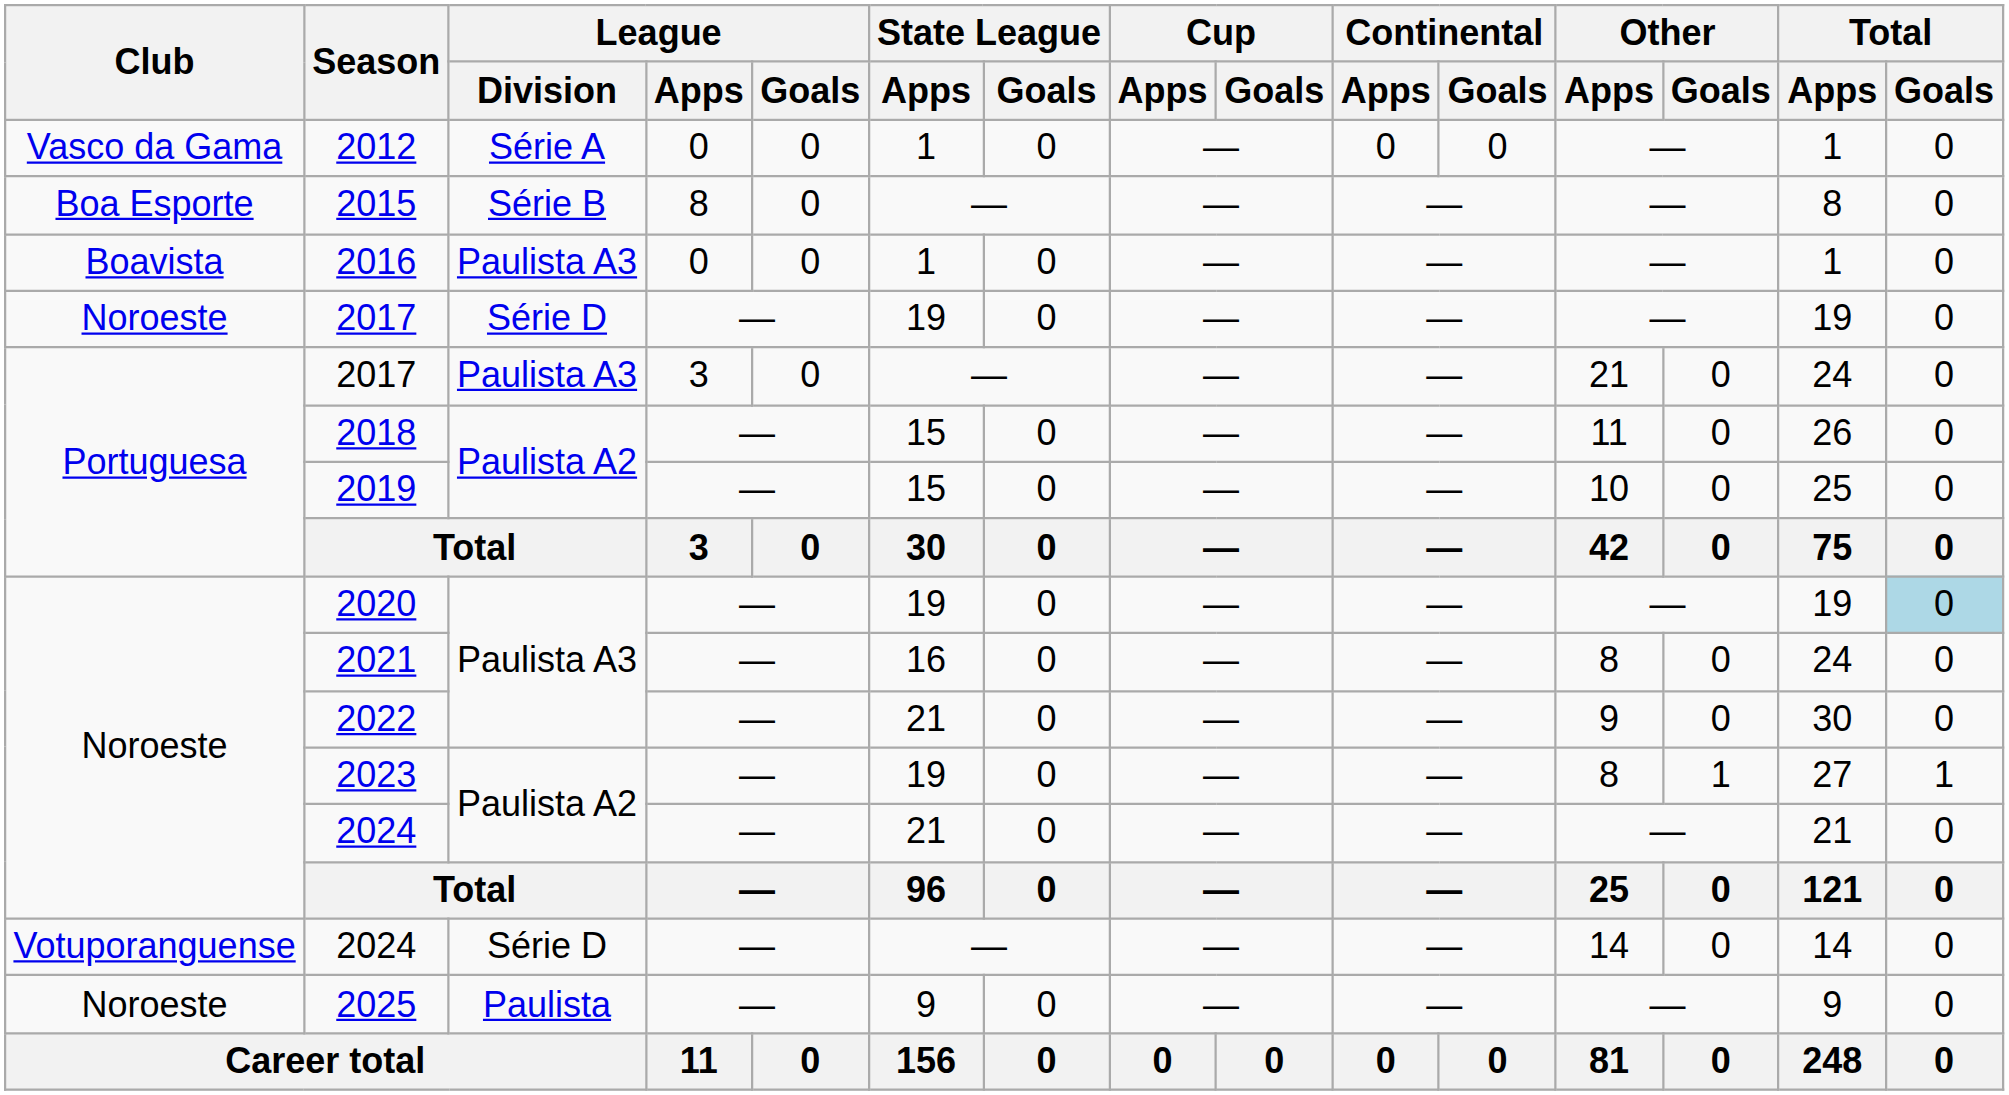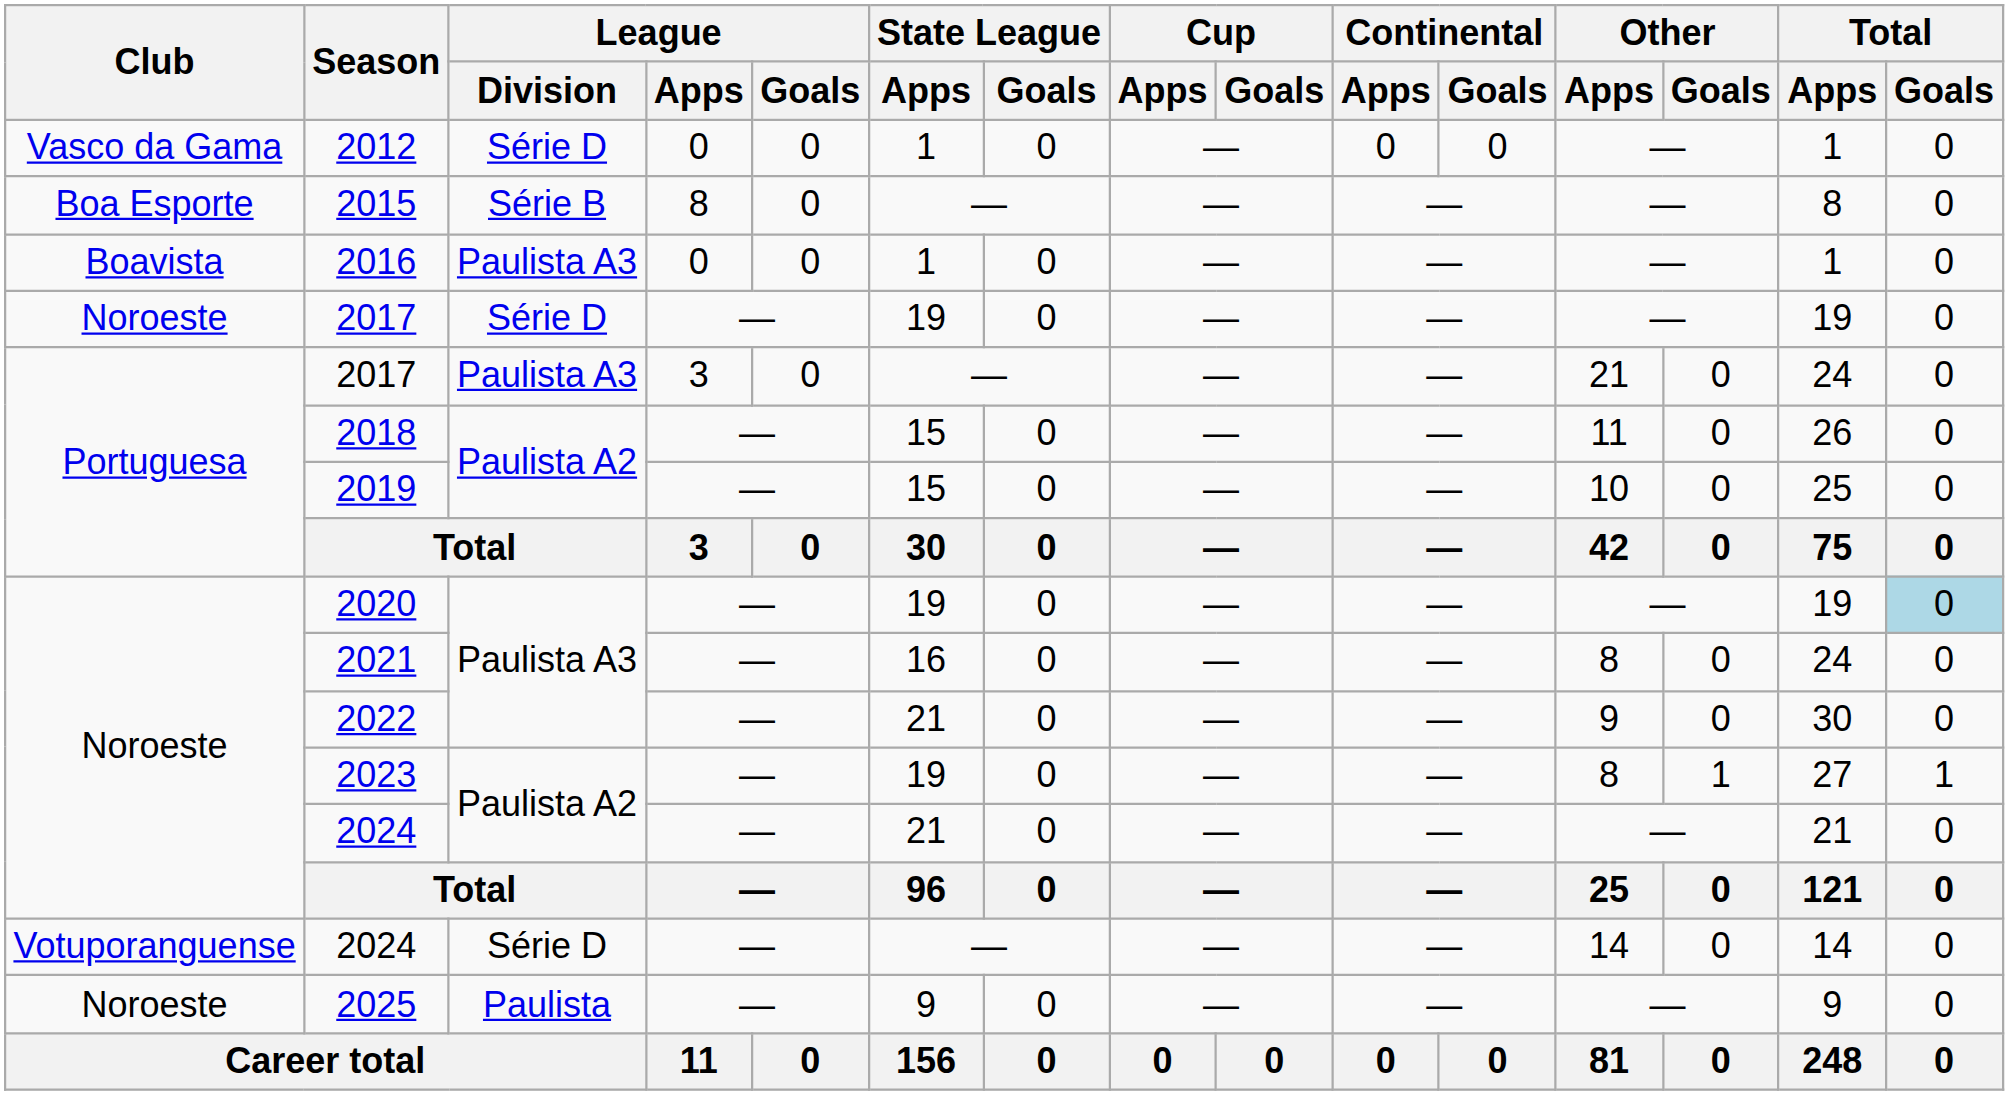 <table class="wikitable" style="text-align: center;">
 <tr>
 <th rowspan="2">Club</th>
 <th rowspan="2">Season</th>
 <th colspan="3">League</th>
 <th colspan="2">State League</th>
 <th colspan="2">Cup</th>
 <th colspan="2">Continental</th>
 <th colspan="2">Other</th>
 <th colspan="2">Total</th>
 </tr>
 <tr>
 <th>Division</th>
 <th>Apps</th>
 <th>Goals</th>
 <th>Apps</th>
 <th>Goals</th>
 <th>Apps</th>
 <th>Goals</th>
 <th>Apps</th>
 <th>Goals</th>
 <th>Apps</th>
 <th>Goals</th>
 <th>Apps</th>
 <th>Goals</th>
 </tr>
 <tr>
 <td valign="center"><a href='#'>Vasco da Gama</a></td>
 <td><a href='#'>2012</a></td>
-<td><a href='#'>Série A</a></td>
+<td><a href='#'>Série D</a></td>
 <td>0</td>
 <td>0</td>
 <td>1</td>
 <td>0</td>
 <td colspan="2">—</td>
 <td>0</td>
 <td>0</td>
 <td colspan="2">—</td>
 <td>1</td>
 <td>0</td>
 </tr>
 <tr>
 <td valign="center"><a href='#'>Boa Esporte</a></td>
 <td><a href='#'>2015</a></td>
 <td><a href='#'>Série B</a></td>
 <td>8</td>
 <td>0</td>
 <td colspan="2">—</td>
 <td colspan="2">—</td>
 <td colspan="2">—</td>
 <td colspan="2">—</td>
 <td>8</td>
 <td>0</td>
 </tr>
 <tr>
 <td valign="center"><a href='#'>Boavista</a></td>
 <td><a href='#'>2016</a></td>
 <td><a href='#'>Paulista A3</a></td>
 <td>0</td>
 <td>0</td>
 <td>1</td>
 <td>0</td>
 <td colspan="2">—</td>
 <td colspan="2">—</td>
 <td colspan="2">—</td>
 <td>1</td>
 <td>0</td>
 </tr>
 <tr>
 <td valign="center"><a href='#'>Noroeste</a></td>
 <td><a href='#'>2017</a></td>
 <td><a href='#'>Série D</a></td>
 <td colspan="2">—</td>
 <td>19</td>
 <td>0</td>
 <td colspan="2">—</td>
 <td colspan="2">—</td>
 <td colspan="2">—</td>
 <td>19</td>
 <td>0</td>
 </tr>
 <tr>
 <td rowspan="4" valign="center"><a href='#'>Portuguesa</a></td>
 <td>2017</td>
 <td><a href='#'>Paulista A3</a></td>
 <td>3</td>
 <td>0</td>
 <td colspan="2">—</td>
 <td colspan="2">—</td>
 <td colspan="2">—</td>
 <td>21</td>
 <td>0</td>
 <td>24</td>
 <td>0</td>
 </tr>
 <tr>
 <td><a href='#'>2018</a></td>
 <td rowspan="2"><a href='#'>Paulista A2</a></td>
 <td colspan="2">—</td>
 <td>15</td>
 <td>0</td>
 <td colspan="2">—</td>
 <td colspan="2">—</td>
 <td>11</td>
 <td>0</td>
 <td>26</td>
 <td>0</td>
 </tr>
 <tr>
 <td><a href='#'>2019</a></td>
 <td colspan="2">—</td>
 <td>15</td>
 <td>0</td>
 <td colspan="2">—</td>
 <td colspan="2">—</td>
 <td>10</td>
 <td>0</td>
 <td>25</td>
 <td>0</td>
 </tr>
 <tr>
 <th colspan="2">Total</th>
 <th>3</th>
 <th>0</th>
 <th>30</th>
 <th>0</th>
 <th colspan="2">—</th>
 <th colspan="2">—</th>
 <th>42</th>
 <th>0</th>
 <th>75</th>
 <th>0</th>
 </tr>
 <tr>
 <td rowspan="6" valign="center">Noroeste</td>
 <td><a href='#'>2020</a></td>
 <td rowspan="3">Paulista A3</td>
 <td colspan="2">—</td>
 <td>19</td>
 <td>0</td>
 <td colspan="2">—</td>
 <td colspan="2">—</td>
 <td colspan="2">—</td>
 <td>19</td>
 <td style="background: lightblue;">0</td>
 </tr>
 <tr>
 <td><a href='#'>2021</a></td>
 <td colspan="2">—</td>
 <td>16</td>
 <td>0</td>
 <td colspan="2">—</td>
 <td colspan="2">—</td>
 <td>8</td>
 <td>0</td>
 <td>24</td>
 <td>0</td>
 </tr>
 <tr>
 <td><a href='#'>2022</a></td>
 <td colspan="2">—</td>
 <td>21</td>
 <td>0</td>
 <td colspan="2">—</td>
 <td colspan="2">—</td>
 <td>9</td>
 <td>0</td>
 <td>30</td>
 <td>0</td>
 </tr>
 <tr>
 <td><a href='#'>2023</a></td>
 <td rowspan="2">Paulista A2</td>
 <td colspan="2">—</td>
 <td>19</td>
 <td>0</td>
 <td colspan="2">—</td>
 <td colspan="2">—</td>
 <td>8</td>
 <td>1</td>
 <td>27</td>
 <td>1</td>
 </tr>
 <tr>
 <td><a href='#'>2024</a></td>
 <td colspan="2">—</td>
 <td>21</td>
 <td>0</td>
 <td colspan="2">—</td>
 <td colspan="2">—</td>
 <td colspan="2">—</td>
 <td>21</td>
 <td>0</td>
 </tr>
 <tr>
 <th colspan="2">Total</th>
 <th colspan="2">—</th>
 <th>96</th>
 <th>0</th>
 <th colspan="2">—</th>
 <th colspan="2">—</th>
 <th>25</th>
 <th>0</th>
 <th>121</th>
 <th>0</th>
 </tr>
 <tr>
 <td valign="center"><a href='#'>Votuporanguense</a></td>
 <td>2024</td>
 <td>Série D</td>
 <td colspan="2">—</td>
 <td colspan="2">—</td>
 <td colspan="2">—</td>
 <td colspan="2">—</td>
 <td>14</td>
 <td>0</td>
 <td>14</td>
 <td>0</td>
 </tr>
 <tr>
 <td valign="center">Noroeste</td>
 <td><a href='#'>2025</a></td>
 <td><a href='#'>Paulista</a></td>
 <td colspan="2">—</td>
 <td>9</td>
 <td>0</td>
 <td colspan="2">—</td>
 <td colspan="2">—</td>
 <td colspan="2">—</td>
 <td>9</td>
 <td>0</td>
 </tr>
 <tr>
 <th colspan="3"><strong>Career total</strong></th>
 <th>11</th>
 <th>0</th>
 <th>156</th>
 <th>0</th>
 <th>0</th>
 <th>0</th>
 <th>0</th>
 <th>0</th>
 <th>81</th>
 <th>0</th>
 <th>248</th>
 <th>0</th>
 </tr>
 </table>
